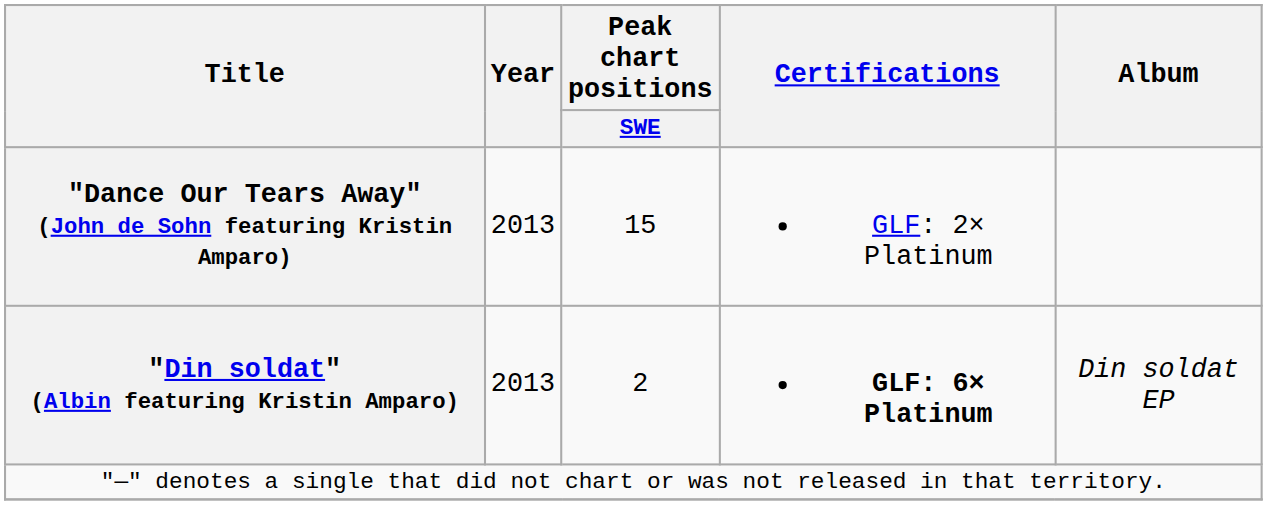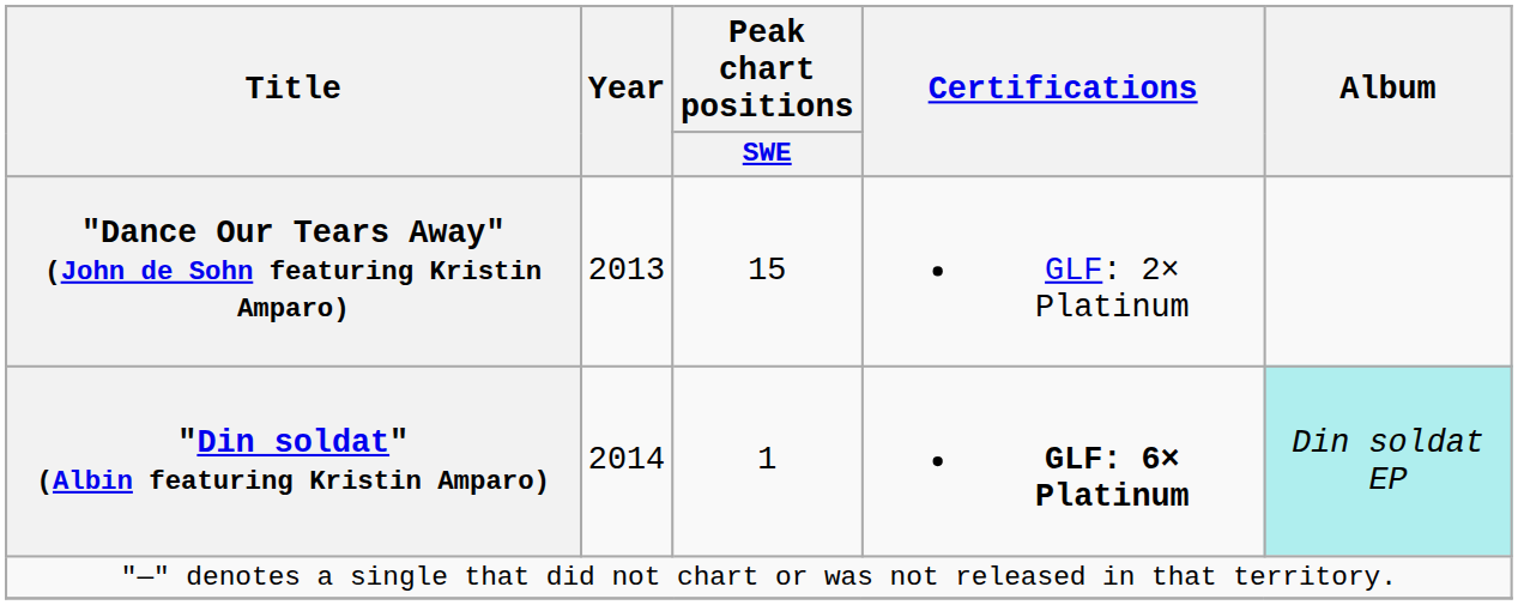 <table class="wikitable plainrowheaders" style="text-align:center;">
 <tr>
 <th scope="col" rowspan="2">Title</th>
 <th scope="col" rowspan="2">Year</th>
 <th scope="col" colspan="1">Peak chart positions</th>
 <th scope="col" rowspan="2"><a href='#'>Certifications</a></th>
 <th scope="col" rowspan="2">Album</th>
 </tr>
 <tr>
 <th scope="col" style="width:3em;font-size:85%;"><a href='#'>SWE</a><br></th>
 </tr>
 <tr>
 <th scope="row">"Dance Our Tears Away"<br><small>(<a href='#'>John de Sohn</a> featuring Kristin Amparo)</small></th>
 <td>2013</td>
 <td>15</td>
 <td><br><ul><li><a href='#'>GLF</a>: 2× Platinum</li></ul></td>
 <td></td>
 </tr>
 <tr>
 <th scope="row">"<a href='#'>Din soldat</a>"<br><small>(<a href='#'>Albin</a> featuring Kristin Amparo)</small></th>
-<td>2013</td>
-<td>2</td>
+<td>2014</td>
+<td>1</td>
 <td><strong><br><ul><li>GLF: 6× Platinum</li></ul></strong></td>
-<td><em>Din soldat EP</em></td>
+<td style="background: paleturquoise;"><em>Din soldat EP</em></td>
 </tr>
 <tr>
 <td colspan="10" style="font-size:85%">"—" denotes a single that did not chart or was not released in that territory.</td>
 </tr>
 <tr>
 </tr>
 </table>
